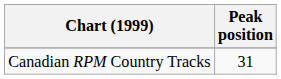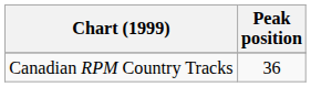 <table class="wikitable sortable">
 <tr>
 <th align="left">Chart (1999)</th>
 <th align="center">Peak<br>position</th>
 </tr>
 <tr>
 </tr>
 <tr>
 <td align="left">Canadian <em>RPM</em> Country Tracks</td>
-<td align="center">31</td>
+<td align="center">36</td>
 </tr>
 </table>
